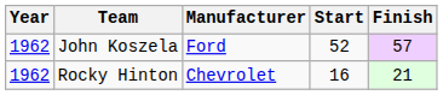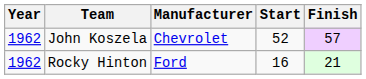 <table class="wikitable" style="font-size: 90%;">
 <tr>
 <th>Year</th>
 <th>Team</th>
 <th>Manufacturer</th>
 <th>Start</th>
 <th>Finish</th>
 </tr>
 <tr>
 <td><a href='#'>1962</a></td>
 <td>John Koszela</td>
-<td><a href='#'>Ford</a></td>
+<td><a href='#'>Chevrolet</a></td>
 <td align=center>52</td>
 <td align=center style="background:#EFCFFF;">57</td>
 </tr>
 <tr>
 <td><a href='#'>1962</a></td>
 <td>Rocky Hinton</td>
-<td><a href='#'>Chevrolet</a></td>
+<td><a href='#'>Ford</a></td>
 <td align=center>16</td>
 <td align=center style="background:#DFFFDF;">21</td>
 </tr>
 </table>
